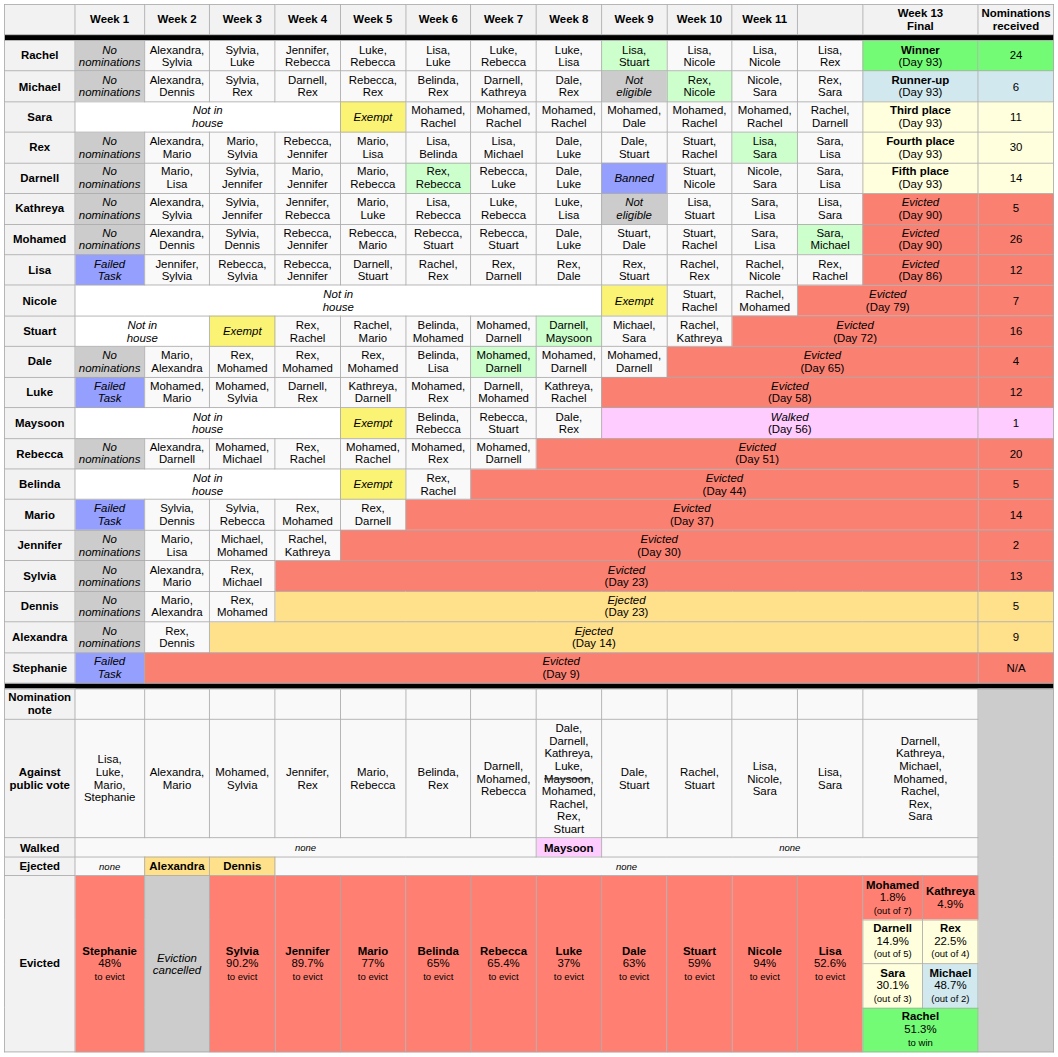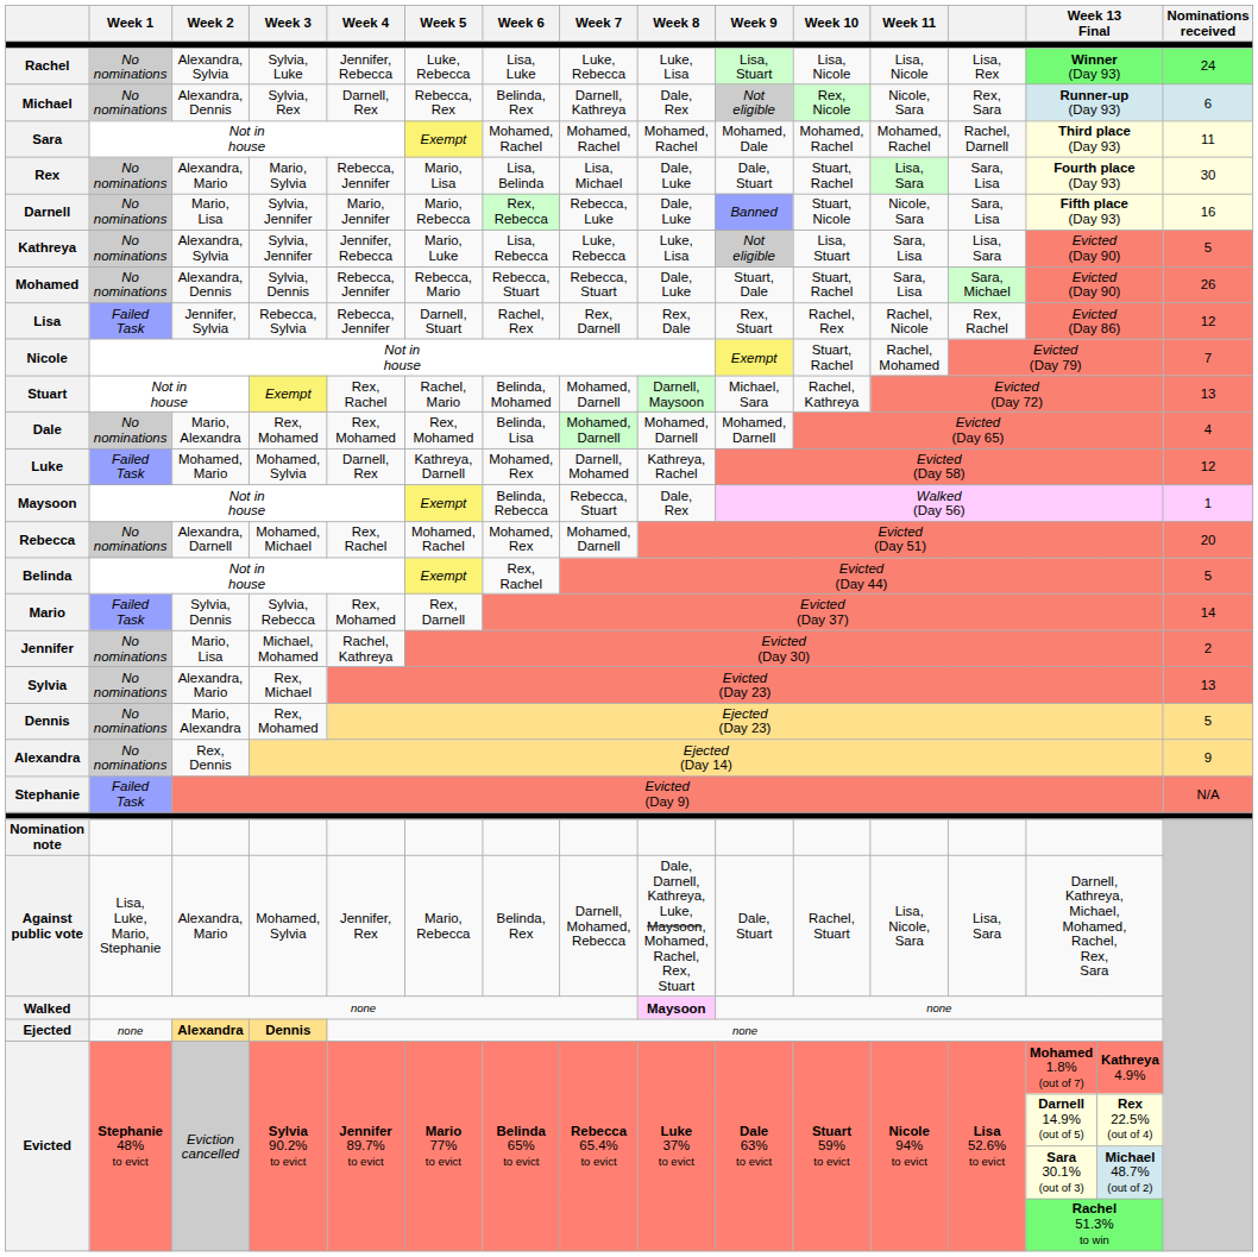 <table class="wikitable" style="text-align:center; font-size:85%; line-height:15px;">
 <tr>
 <th style="width:6%;"></th>
 <th style="width:6%;">Week 1</th>
 <th style="width:6%;">Week 2</th>
 <th style="width:6%;">Week 3</th>
 <th style="width:6%;">Week 4</th>
 <th style="width:6%;">Week 5</th>
 <th style="width:6%;">Week 6</th>
 <th style="width:6%;">Week 7</th>
 <th style="width:6%;">Week 8</th>
 <th style="width:6%;">Week 9</th>
 <th style="width:6%;">Week 10</th>
 <th style="width:6%;">Week 11</th>
 <th style="width:6%;"></th>
 <th style="width:6%;" colspan="2">Week 13<br>Final</th>
 <th style="width:3%;">Nominations received</th>
 </tr>
 <tr>
 <th style="background:#000;" colspan="16"></th>
 </tr>
 <tr>
 <th>Rachel</th>
 <td style="background:#cccccc; text-align:center"><em>No<br>nominations</em></td>
 <td>Alexandra,<br>Sylvia</td>
 <td>Sylvia,<br>Luke</td>
 <td>Jennifer,<br>Rebecca</td>
 <td>Luke,<br>Rebecca</td>
 <td>Lisa,<br>Luke</td>
 <td>Luke,<br>Rebecca</td>
 <td style="background:#; text-align:center">Luke,<br>Lisa</td>
 <td style="background:#cfc;">Lisa,<br>Stuart</td>
 <td>Lisa,<br>Nicole</td>
 <td>Lisa,<br>Nicole</td>
 <td>Lisa,<br>Rex</td>
 <td colspan=2 style="background:#73FB76; text-align:center"><strong>Winner</strong> <br> (Day 93)</td>
 <td style="background:#73FB76; text-align:center">24</td>
 </tr>
 <tr>
 <th>Michael</th>
 <td style="background:#cccccc; text-align:center"><em>No<br>nominations</em></td>
 <td>Alexandra,<br>Dennis</td>
 <td>Sylvia,<br>Rex</td>
 <td>Darnell,<br>Rex</td>
 <td>Rebecca,<br>Rex</td>
 <td>Belinda,<br>Rex</td>
 <td>Darnell,<br>Kathreya</td>
 <td>Dale,<br>Rex</td>
 <td style="background:#ccc;"><em>Not<br>eligible</em></td>
 <td style="background:#cfc;">Rex,<br>Nicole</td>
 <td>Nicole,<br>Sara</td>
 <td>Rex,<br>Sara</td>
 <td colspan=2 style="background:#D1E8EF; text-align:center"><strong>Runner-up</strong><br>(Day 93)</td>
 <td style="background:#D1E8EF; text-align:center">6</td>
 </tr>
 <tr>
 <th>Sara</th>
 <td style="background:#fff; text-align:center;" colspan="4"><em>Not in<br>house</em></td>
 <td style="background:#FBF373;"><em>Exempt</em></td>
 <td>Mohamed,<br>Rachel</td>
 <td>Mohamed,<br>Rachel</td>
 <td>Mohamed,<br>Rachel</td>
 <td>Mohamed,<br>Dale</td>
 <td>Mohamed,<br>Rachel</td>
 <td>Mohamed,<br>Rachel</td>
 <td>Rachel,<br>Darnell</td>
 <td colspan=2 style="background:#ffffdd; text-align:center"><strong>Third place</strong><br>(Day 93)</td>
 <td style="background:#ffffdd; text-align:center">11</td>
 </tr>
 <tr>
 <th>Rex</th>
 <td style="background:#cccccc; text-align:center"><em>No<br>nominations</em></td>
 <td>Alexandra,<br> Mario</td>
 <td>Mario,<br> Sylvia</td>
 <td>Rebecca,<br>Jennifer</td>
 <td>Mario,<br>Lisa</td>
 <td>Lisa,<br>Belinda</td>
 <td>Lisa,<br>Michael</td>
 <td style="background:#; text-align:center">Dale,<br>Luke</td>
 <td>Dale,<br>Stuart</td>
 <td>Stuart,<br>Rachel</td>
 <td style="background:#cfc;">Lisa,<br>Sara</td>
 <td>Sara,<br>Lisa</td>
 <td colspan=2 style="background:#ffffdd; text-align:center"><strong>Fourth place</strong><br> (Day 93)</td>
 <td style="background:#ffffdd; text-align:center">30</td>
 </tr>
 <tr>
 <th>Darnell</th>
 <td style="background:#cccccc; text-align:center"><em>No<br>nominations</em></td>
 <td>Mario,<br>Lisa</td>
 <td>Sylvia,<br>Jennifer</td>
 <td>Mario,<br> Jennifer</td>
 <td>Mario,<br>Rebecca</td>
 <td style="background:#cfc;">Rex,<br>Rebecca</td>
 <td>Rebecca,<br>Luke</td>
 <td style="background:#; text-align:center">Dale,<br>Luke</td>
 <td style="background:#959FFD; text-align:center"><em>Banned</em></td>
 <td>Stuart,<br>Nicole</td>
 <td>Nicole,<br>Sara</td>
 <td>Sara,<br>Lisa</td>
 <td colspan=2 style="background:#ffffdd; text-align:center"><strong>Fifth place</strong><br> (Day 93)</td>
-<td style="background:#ffffdd; text-align:center">14</td>
+<td style="background:#ffffdd; text-align:center">16</td>
 </tr>
 <tr>
 <th>Kathreya</th>
 <td style="background:#cccccc; text-align:center"><em>No<br>nominations</em></td>
 <td>Alexandra,<br>Sylvia</td>
 <td>Sylvia,<br>Jennifer</td>
 <td>Jennifer,<br>Rebecca</td>
 <td>Mario,<br>Luke</td>
 <td>Lisa,<br>Rebecca</td>
 <td>Luke,<br>Rebecca</td>
 <td style="background:#; text-align:center">Luke,<br>Lisa</td>
 <td style="background:#ccc;"><em>Not<br>eligible</em></td>
 <td>Lisa,<br>Stuart</td>
 <td>Sara,<br>Lisa</td>
 <td>Lisa,<br>Sara</td>
 <td colspan="2" style="background:salmon; text-align:center;"><em>Evicted</em><br> (Day 90)</td>
 <td style="background:salmon; text-align:center;">5</td>
 </tr>
 <tr>
 <th>Mohamed</th>
 <td style="background:#cccccc; text-align:center"><em>No<br>nominations</em></td>
 <td>Alexandra,<br>Dennis</td>
 <td>Sylvia,<br>Dennis</td>
 <td>Rebecca,<br>Jennifer</td>
 <td>Rebecca,<br>Mario</td>
 <td>Rebecca,<br>Stuart</td>
 <td>Rebecca,<br>Stuart</td>
 <td style="background:#; text-align:center">Dale,<br>Luke</td>
 <td>Stuart,<br>Dale</td>
 <td>Stuart,<br>Rachel</td>
 <td>Sara,<br>Lisa</td>
 <td style="background:#cfc;">Sara,<br>Michael</td>
 <td colspan="2" style="background:salmon; text-align:center;"><em>Evicted</em><br> (Day 90)</td>
 <td style="background:salmon; text-align:center;">26</td>
 </tr>
 <tr>
 <th>Lisa</th>
 <td style="background:#959ffd;"><em>Failed<br>Task</em></td>
 <td>Jennifer,<br>Sylvia</td>
 <td>Rebecca,<br>Sylvia</td>
 <td>Rebecca,<br>Jennifer</td>
 <td>Darnell,<br>Stuart</td>
 <td>Rachel,<br>Rex</td>
 <td>Rex,<br>Darnell</td>
 <td>Rex,<br>Dale</td>
 <td>Rex,<br>Stuart</td>
 <td>Rachel,<br>Rex</td>
 <td>Rachel,<br>Nicole</td>
 <td>Rex,<br>Rachel</td>
 <td colspan="2" style="background:salmon; text-align:center;"><em>Evicted</em><br> (Day 86)</td>
 <td style="background:salmon; text-align:center;">12</td>
 </tr>
 <tr>
 <th>Nicole</th>
 <td style="background:#fff; text-align:center;" colspan="8"><em>Not in<br>house</em></td>
 <td style="background:#FBF373;"><em>Exempt</em></td>
 <td>Stuart,<br>Rachel</td>
 <td>Rachel,<br>Mohamed</td>
 <td style="background:salmon; text-align:center;" colspan="3"><em>Evicted</em><br>(Day 79)</td>
 <td style="background:salmon; text-align:center;">7</td>
 </tr>
 <tr>
 <th>Stuart</th>
 <td style="background:#fff; text-align:center;" colspan="2"><em>Not in<br>house</em></td>
 <td style="background:#FBF373;"><em>Exempt</em></td>
 <td>Rex,<br>Rachel</td>
 <td>Rachel,<br>Mario</td>
 <td>Belinda,<br>Mohamed</td>
 <td>Mohamed,<br>Darnell</td>
 <td style="background:#ccffcc; text-align:center">Darnell,<br>Maysoon</td>
 <td>Michael,<br>Sara</td>
 <td>Rachel,<br>Kathreya</td>
 <td style="background:salmon; text-align:center;" colspan="4"><em>Evicted</em><br>(Day 72)</td>
-<td style="background:salmon; text-align:center;">16</td>
+<td style="background:salmon; text-align:center;">13</td>
 </tr>
 <tr>
 <th>Dale</th>
 <td style="background:#cccccc; text-align:center"><em>No<br>nominations</em></td>
 <td>Mario,<br>Alexandra</td>
 <td>Rex,<br>Mohamed</td>
 <td>Rex,<br>Mohamed</td>
 <td>Rex,<br>Mohamed</td>
 <td>Belinda,<br>Lisa</td>
 <td style="background:#cfc;">Mohamed,<br>Darnell</td>
 <td>Mohamed,<br>Darnell</td>
 <td>Mohamed,<br>Darnell</td>
 <td style="background:salmon; text-align:center;" colspan="5"><em>Evicted</em><br>(Day 65)</td>
 <td style="background:salmon; text-align:center;">4</td>
 </tr>
 <tr>
 <th>Luke</th>
 <td style="background:#959ffd;"><em>Failed<br>Task</em></td>
 <td>Mohamed,<br>Mario</td>
 <td>Mohamed,<br>Sylvia</td>
 <td>Darnell,<br>Rex</td>
 <td>Kathreya,<br>Darnell</td>
 <td>Mohamed,<br>Rex</td>
 <td>Darnell,<br>Mohamed</td>
 <td>Kathreya,<br>Rachel</td>
 <td style="background:salmon; text-align:center;" colspan="6"><em>Evicted</em><br>(Day 58)</td>
 <td style="background:salmon; text-align:center;">12</td>
 </tr>
 <tr>
 <th>Maysoon</th>
 <td style="background:#fff; text-align:center;" colspan="4"><em>Not in<br>house</em></td>
 <td style="background:#FBF373;"><em>Exempt</em></td>
 <td>Belinda,<br>Rebecca</td>
 <td>Rebecca,<br>Stuart</td>
 <td style="background:#; text-align:center">Dale,<br>Rex</td>
 <td style="background:#fcf; text-align:center;" colspan="6"><em>Walked</em><br>(Day 56)</td>
 <td style="background:#fcf; text-align:center;">1</td>
 </tr>
 <tr>
 <th>Rebecca</th>
 <td style="background:#cccccc; text-align:center"><em>No<br>nominations</em></td>
 <td>Alexandra,<br>Darnell</td>
 <td>Mohamed,<br>Michael</td>
 <td>Rex,<br>Rachel</td>
 <td>Mohamed,<br>Rachel</td>
 <td>Mohamed,<br>Rex</td>
 <td>Mohamed,<br>Darnell</td>
 <td style="background:salmon; text-align:center;" colspan="7"><em>Evicted</em><br>(Day 51)</td>
 <td style="background:salmon; text-align:center;">20</td>
 </tr>
 <tr>
 <th>Belinda</th>
 <td style="background:#fff; text-align:center;" colspan="4"><em>Not in<br>house</em></td>
 <td style="background:#FBF373;"><em>Exempt</em></td>
 <td>Rex,<br>Rachel</td>
 <td style="background:salmon; text-align:center;" colspan="8"><em>Evicted</em><br>(Day 44)</td>
 <td style="background:salmon; text-align:center;">5</td>
 </tr>
 <tr>
 <th>Mario</th>
 <td style="background:#959ffd;"><em>Failed<br>Task</em></td>
 <td>Sylvia,<br>Dennis</td>
 <td>Sylvia,<br>Rebecca</td>
 <td>Rex,<br>Mohamed</td>
 <td>Rex,<br>Darnell</td>
 <td style="background:salmon; text-align:center;" colspan="9"><em>Evicted</em><br>(Day 37)</td>
 <td style="background:salmon; text-align:center;">14</td>
 </tr>
 <tr>
 <th>Jennifer</th>
 <td style="background:#cccccc; text-align:center"><em>No<br>nominations</em></td>
 <td>Mario,<br>Lisa</td>
 <td>Michael,<br>Mohamed</td>
 <td>Rachel,<br>Kathreya</td>
 <td style="background:salmon; text-align:center;" colspan="10"><em>Evicted</em><br>(Day 30)</td>
 <td style="background:salmon; text-align:center;">2</td>
 </tr>
 <tr>
 <th>Sylvia</th>
 <td style="background:#cccccc; text-align:center"><em>No<br>nominations</em></td>
 <td>Alexandra,<br>Mario</td>
 <td>Rex,<br> Michael</td>
 <td style="background:salmon; text-align:center;" colspan="11"><em>Evicted</em><br>(Day 23)</td>
 <td style="background:salmon; text-align:center;">13</td>
 </tr>
 <tr>
 <th>Dennis</th>
 <td style="background:#cccccc; text-align:center"><em>No<br>nominations</em></td>
 <td>Mario,<br>Alexandra</td>
 <td>Rex,<br>Mohamed</td>
 <td style="background:#FFE08B; text-align:center" colspan="11"><em>Ejected</em><br>(Day 23)</td>
 <td style="background:#FFE08B; text-align:center">5</td>
 </tr>
 <tr>
 <th>Alexandra</th>
 <td style="background:#cccccc; text-align:center"><em>No<br>nominations</em></td>
 <td>Rex,<br>Dennis</td>
 <td style="background:#FFE08B; text-align:center" colspan="12"><em>Ejected</em><br>(Day 14)</td>
 <td style="background:#FFE08B; text-align:center">9</td>
 </tr>
 <tr>
 <th>Stephanie</th>
 <td style="background:#959ffd;"><em>Failed<br>Task</em></td>
 <td style="background:salmon; text-align:center;" colspan="13"><em>Evicted</em><br>(Day 9)</td>
 <td style="background:salmon; text-align:center;">N/A</td>
 </tr>
 <tr>
 <th style="background:#000;" colspan="16"></th>
 </tr>
 <tr>
 <th>Nomination<br>note</th>
 <td><em></em></td>
 <td><em></em></td>
 <td><em></em></td>
 <td><em></em></td>
 <td><em></em></td>
 <td><em></em></td>
 <td><em></em></td>
 <td><em></em></td>
 <td><em></em></td>
 <td><em></em></td>
 <td><em></em></td>
 <td><em></em></td>
 <td colspan=2><em></em></td>
 <td rowspan="8" style="background:#ccc;"></td>
 </tr>
 <tr>
 <th>Against<br>public vote</th>
 <td>Lisa, <br> Luke, <br> Mario, <br> Stephanie</td>
 <td>Alexandra, <br> Mario</td>
 <td>Mohamed,<br> Sylvia</td>
 <td>Jennifer,<br>Rex</td>
 <td>Mario,<br> Rebecca</td>
 <td>Belinda,<br>Rex</td>
 <td>Darnell,<br>Mohamed,<br>Rebecca</td>
 <td>Dale,<br> Darnell,<br> Kathreya,<br> Luke,<br><s>Maysoon</s>,<br> Mohamed,<br> Rachel,<br> Rex,<br> Stuart</td>
 <td>Dale,<br> Stuart</td>
 <td>Rachel,<br> Stuart <br></td>
 <td>Lisa,<br> Nicole,<br> Sara <br></td>
 <td>Lisa,<br>Sara</td>
 <td colspan=2>Darnell,<br> Kathreya, <br> Michael, <br> Mohamed,<br> Rachel,<br> Rex,<br>Sara</td>
 </tr>
 <tr>
 <th>Walked</th>
 <td colspan=7><small><em>none</em></small></td>
 <td style="background:#fcf; text-align:center;"><strong>Maysoon</strong></td>
 <td colspan="6"><small><em>none</em></small></td>
 </tr>
 <tr>
 <th>Ejected</th>
 <td><small><em>none</em></small></td>
 <td style="background:#FFE08B; text-align:center"><strong>Alexandra</strong></td>
 <td style="background:#FFE08B; text-align:center"><strong>Dennis</strong></td>
 <td colspan=11><small><em>none</em></small></td>
 </tr>
 <tr>
 <th rowspan=4>Evicted</th>
 <td rowspan=4 style="background:#FF8072"><strong>Stephanie</strong><br> 48% <br><small>to evict</small></td>
 <td rowspan="4" style="background:#ccc;"><em>Eviction<br>cancelled</em></td>
 <td rowspan=4 style="background:#FF8072"><strong>Sylvia</strong><br> 90.2% <br><small>to evict</small></td>
 <td rowspan=4 style="background:#FF8072"><strong>Jennifer</strong><br>89.7% <br><small>to evict</small></td>
 <td rowspan=4 style="background:#FF8072"><strong>Mario</strong><br>77% <br><small>to evict</small></td>
 <td rowspan=4 style="background:#FF8072"><strong>Belinda</strong><br>65% <br><small>to evict</small></td>
 <td rowspan=4 style="background:#FF8072"><strong>Rebecca</strong><br>65.4% <br><small>to evict</small></td>
 <td rowspan=4 style="background:#FF8072"><strong>Luke</strong><br>37% <br><small>to evict</small></td>
 <td rowspan=4 style="background:#FF8072"><strong>Dale</strong><br>63% <br><small>to evict</small></td>
 <td rowspan=4 style="background:#FF8072"><strong>Stuart</strong><br>59% <br><small>to evict</small></td>
 <td rowspan=4 style="background:#FF8072"><strong>Nicole</strong><br>94%<br><small>to evict</small></td>
 <td rowspan=4 style="background:#FF8072"><strong>Lisa</strong><br>52.6%<br><small>to evict</small></td>
 <td style="background:#FF8072"><strong>Mohamed</strong><br>1.8%<br><small>(out of 7)</small></td>
 <td style="background:#FF8072"><strong>Kathreya</strong><br>4.9%<br><small></small></td>
 </tr>
 <tr>
 <td style="background:#ffffdd"><strong>Darnell</strong><br>14.9%<br><small>(out of 5)</small></td>
 <td style="background:#ffffdd"><strong>Rex</strong><br>22.5%<br><small>(out of 4)</small></td>
 </tr>
 <tr>
 <td style="background:#ffffdd"><strong>Sara</strong><br>30.1%<br><small>(out of 3)</small></td>
 <td style="background:#D1E8EF"><strong>Michael</strong><br>48.7%<br><small>(out of 2)</small></td>
 </tr>
 <tr>
 <td colspan=2 style="background:#73FB76"><strong>Rachel</strong><br>51.3%<br><small>to win</small></td>
 </tr>
 </table>
